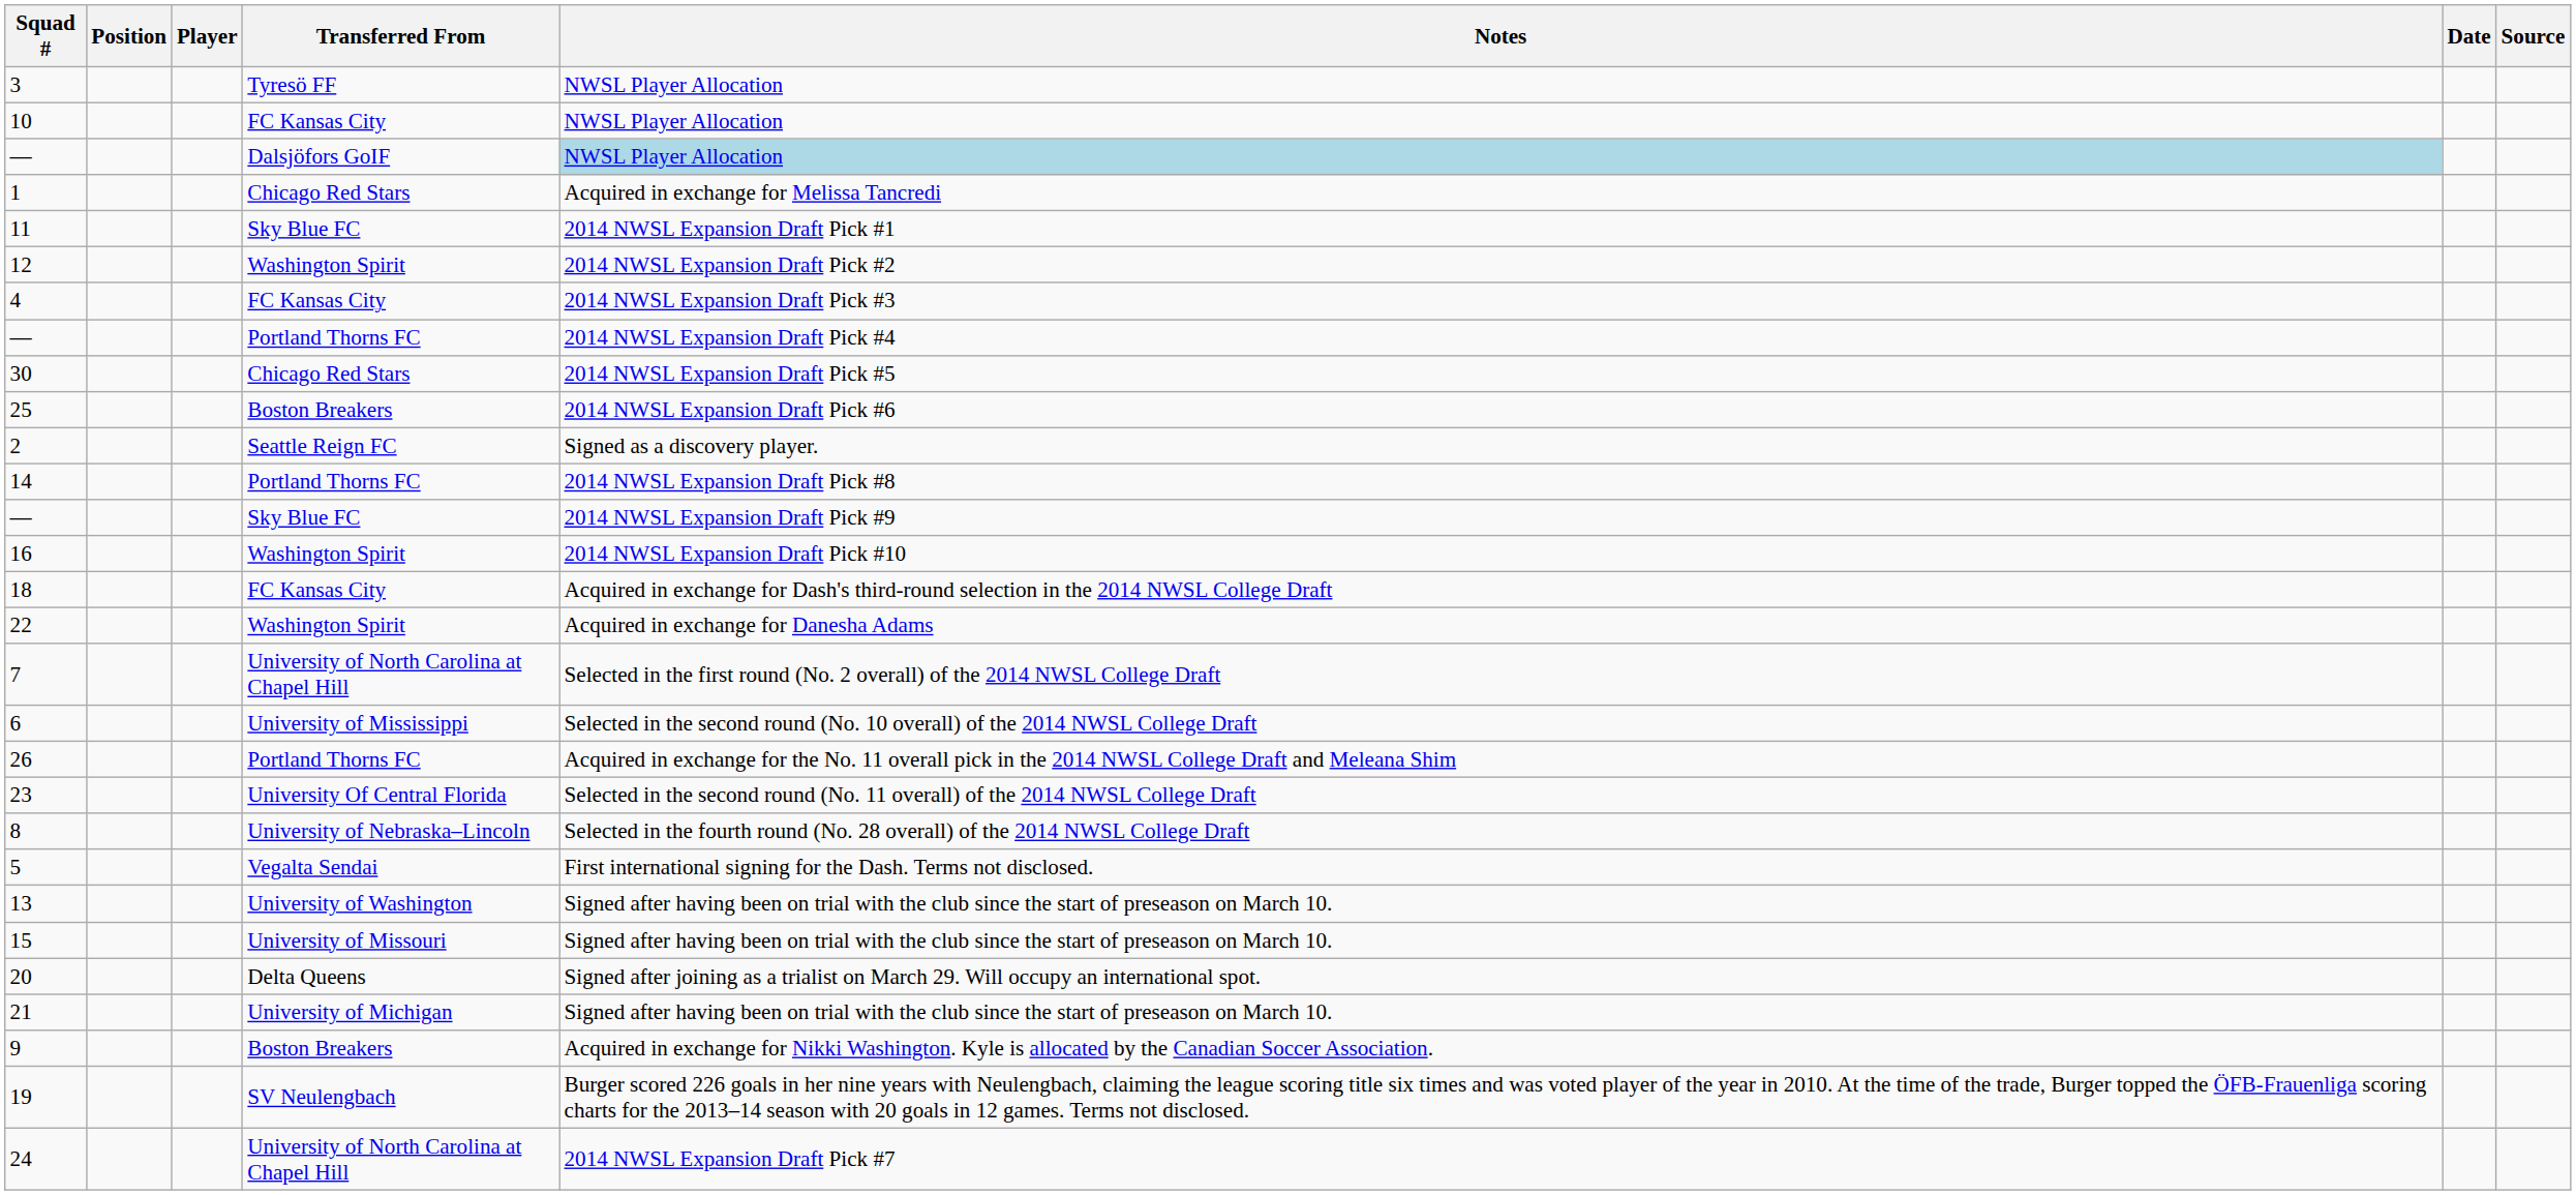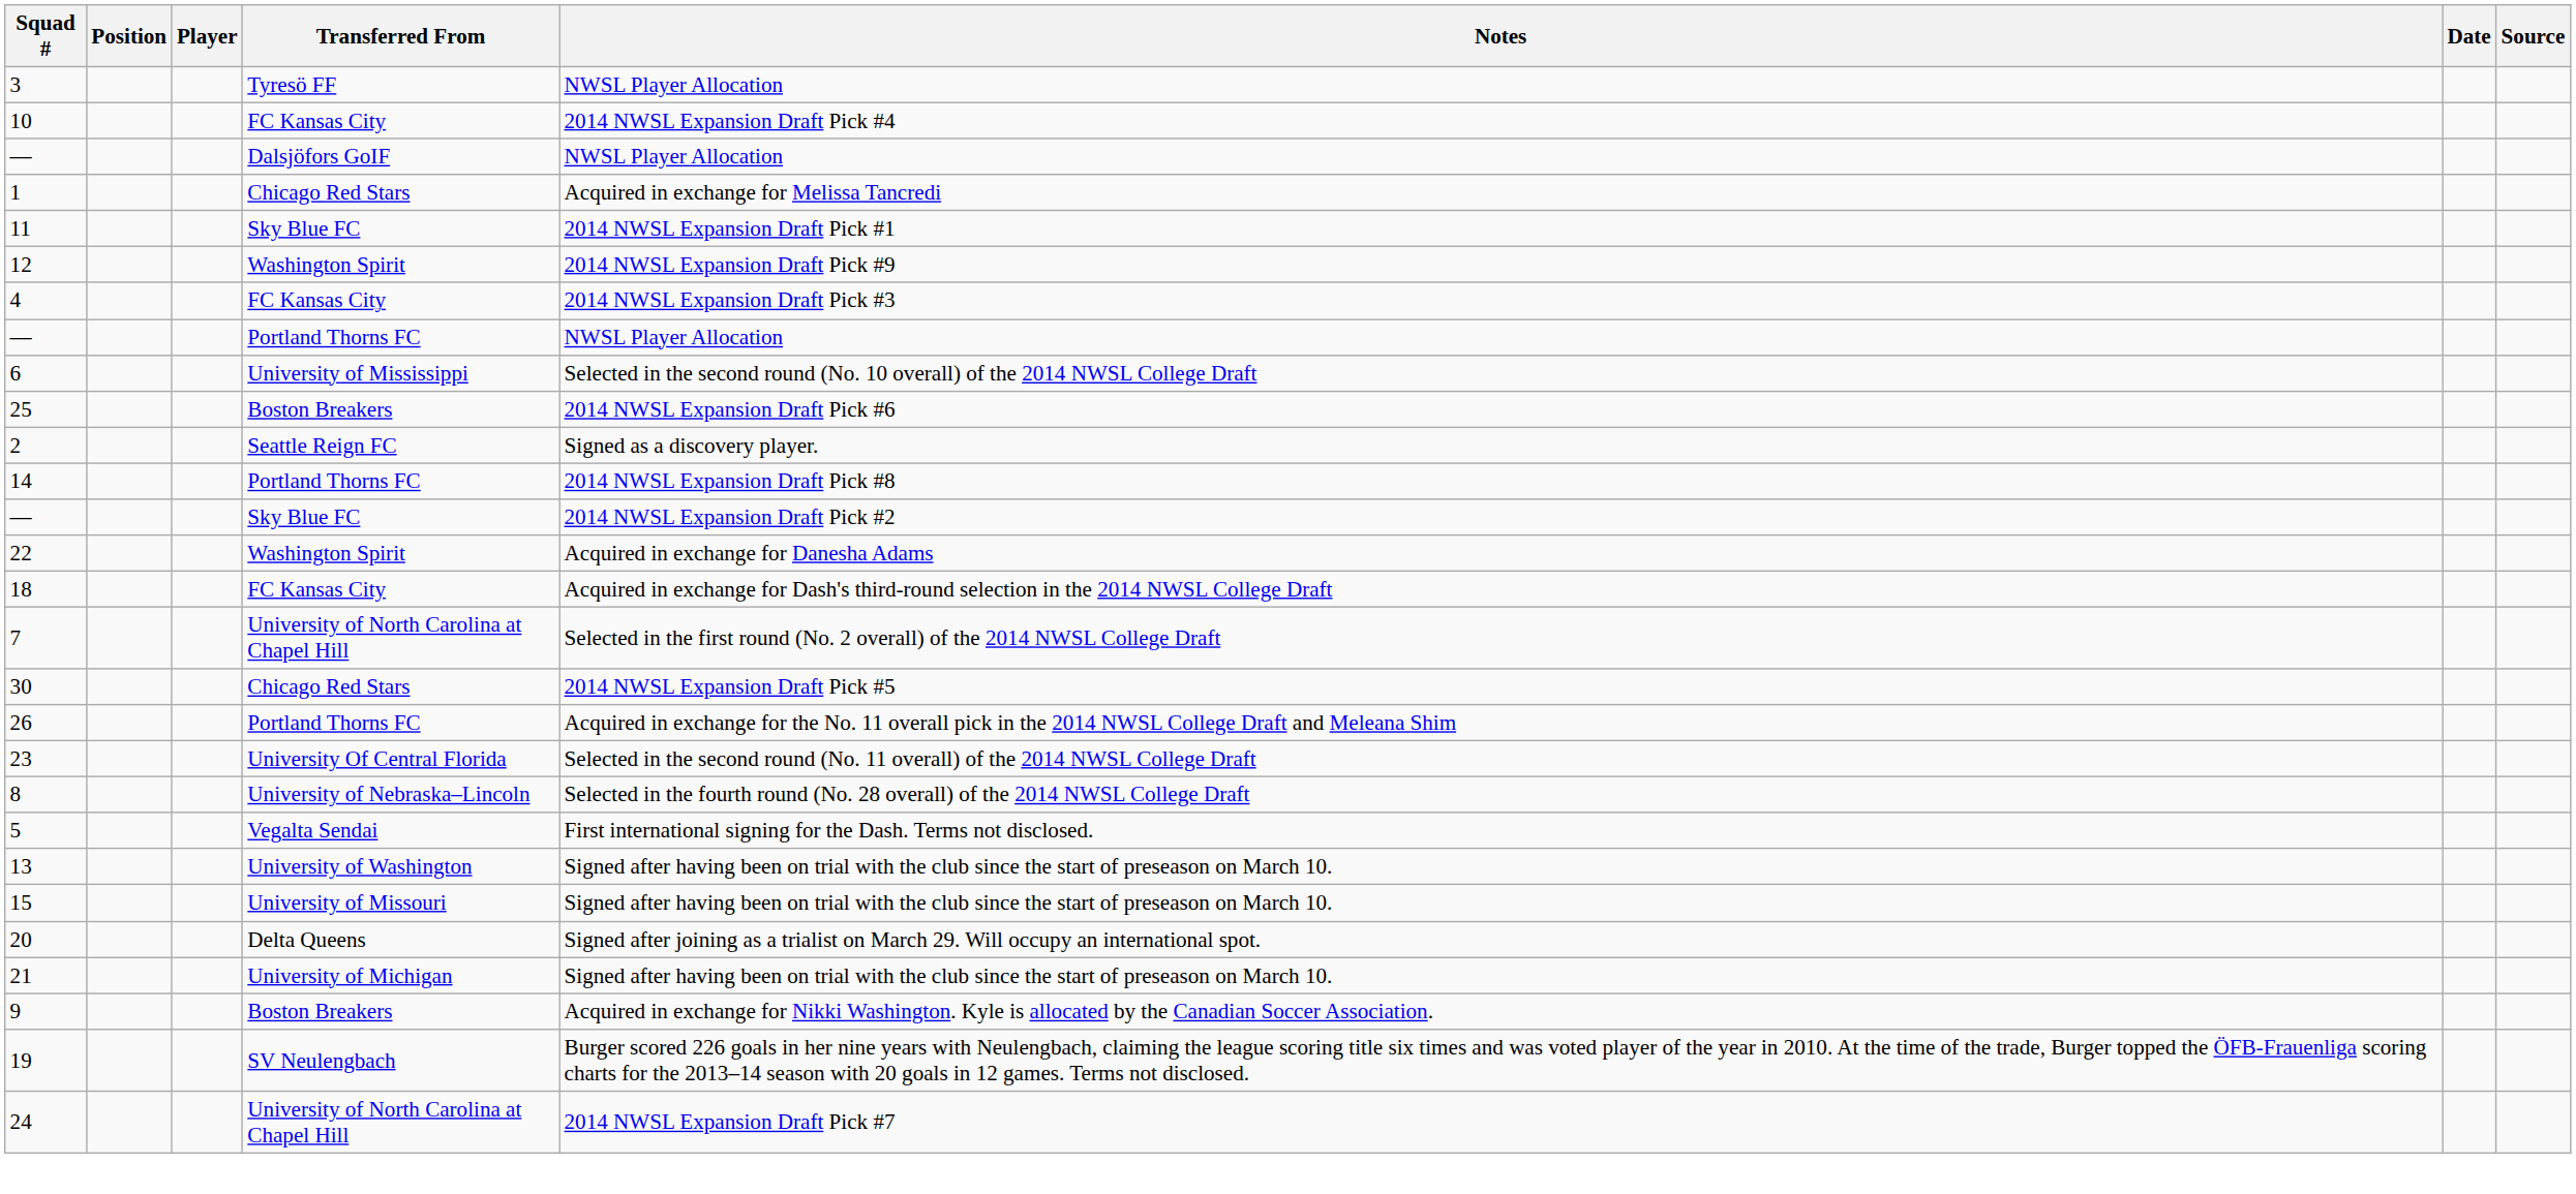 <table class="wikitable sortable" style="width:90%; text-align:center; font-size:95%; text-align:left;">
 <tr>
 <th>Squad #</th>
 <th>Position</th>
 <th>Player</th>
 <th>Transferred From</th>
 <th>Notes</th>
 <th>Date</th>
 <th>Source</th>
 </tr>
 <tr>
 <td>3</td>
 <td></td>
 <td></td>
 <td> <a href='#'>Tyresö FF</a></td>
 <td><a href='#'>NWSL Player Allocation</a></td>
 <td></td>
 <td></td>
 </tr>
 <tr>
 <td>10</td>
 <td></td>
 <td></td>
 <td> <a href='#'>FC Kansas City</a></td>
-<td><a href='#'>NWSL Player Allocation</a></td>
+<td><a href='#'>2014 NWSL Expansion Draft</a> Pick #4</td>
 <td></td>
 <td></td>
 </tr>
 <tr>
 <td>—</td>
 <td></td>
 <td></td>
 <td> <a href='#'>Dalsjöfors GoIF</a></td>
-<td style="background: lightblue;"><a href='#'>NWSL Player Allocation</a></td>
+<td><a href='#'>NWSL Player Allocation</a></td>
 <td></td>
 <td></td>
 </tr>
 <tr>
 <td>1</td>
 <td></td>
 <td></td>
 <td> <a href='#'>Chicago Red Stars</a></td>
 <td>Acquired in exchange for <a href='#'>Melissa Tancredi</a></td>
 <td></td>
 <td></td>
 </tr>
 <tr>
 <td>11</td>
 <td></td>
 <td></td>
 <td> <a href='#'>Sky Blue FC</a></td>
 <td><a href='#'>2014 NWSL Expansion Draft</a> Pick #1</td>
 <td></td>
 <td></td>
 </tr>
 <tr>
 <td>12</td>
 <td></td>
 <td></td>
 <td> <a href='#'>Washington Spirit</a></td>
-<td><a href='#'>2014 NWSL Expansion Draft</a> Pick #2</td>
+<td><a href='#'>2014 NWSL Expansion Draft</a> Pick #9</td>
 <td></td>
 <td></td>
 </tr>
 <tr>
 <td>4</td>
 <td></td>
 <td></td>
 <td> <a href='#'>FC Kansas City</a></td>
 <td><a href='#'>2014 NWSL Expansion Draft</a> Pick #3</td>
 <td></td>
 <td></td>
 </tr>
 <tr>
 <td>—</td>
 <td></td>
 <td></td>
 <td> <a href='#'>Portland Thorns FC</a></td>
-<td><a href='#'>2014 NWSL Expansion Draft</a> Pick #4</td>
+<td><a href='#'>NWSL Player Allocation</a></td>
 <td></td>
 <td></td>
 </tr>
 <tr>
-<td>30</td>
+<td>6</td>
 <td></td>
 <td></td>
-<td> <a href='#'>Chicago Red Stars</a></td>
-<td><a href='#'>2014 NWSL Expansion Draft</a> Pick #5</td>
+<td> <a href='#'>University of Mississippi</a></td>
+<td>Selected in the second round (No. 10 overall) of the <a href='#'>2014 NWSL College Draft</a></td>
 <td></td>
 <td></td>
 </tr>
 <tr>
 <td>25</td>
 <td></td>
 <td></td>
 <td> <a href='#'>Boston Breakers</a></td>
 <td><a href='#'>2014 NWSL Expansion Draft</a> Pick #6</td>
 <td></td>
 <td></td>
 </tr>
 <tr>
 <td>2</td>
 <td></td>
 <td></td>
 <td> <a href='#'>Seattle Reign FC</a></td>
 <td>Signed as a discovery player.</td>
 <td></td>
 <td></td>
 </tr>
 <tr>
 <td>14</td>
 <td></td>
 <td></td>
 <td> <a href='#'>Portland Thorns FC</a></td>
 <td><a href='#'>2014 NWSL Expansion Draft</a> Pick #8</td>
 <td></td>
 <td></td>
 </tr>
 <tr>
 <td>—</td>
 <td></td>
 <td></td>
 <td> <a href='#'>Sky Blue FC</a></td>
-<td><a href='#'>2014 NWSL Expansion Draft</a> Pick #9</td>
+<td><a href='#'>2014 NWSL Expansion Draft</a> Pick #2</td>
 <td></td>
 <td></td>
 </tr>
 <tr>
-<td>16</td>
+<td>22</td>
 <td></td>
 <td></td>
 <td> <a href='#'>Washington Spirit</a></td>
-<td><a href='#'>2014 NWSL Expansion Draft</a> Pick #10</td>
+<td>Acquired in exchange for <a href='#'>Danesha Adams</a></td>
 <td></td>
 <td></td>
 </tr>
 <tr>
 <td>18</td>
 <td></td>
 <td></td>
 <td> <a href='#'>FC Kansas City</a></td>
 <td>Acquired in exchange for Dash's third-round selection in the <a href='#'>2014 NWSL College Draft</a></td>
 <td></td>
 <td></td>
 </tr>
 <tr>
-<td>22</td>
-<td></td>
-<td></td>
-<td> <a href='#'>Washington Spirit</a></td>
-<td>Acquired in exchange for <a href='#'>Danesha Adams</a></td>
-<td></td>
-<td></td>
-</tr>
-<tr>
 <td>7</td>
 <td></td>
 <td></td>
 <td> <a href='#'>University of North Carolina at Chapel Hill</a></td>
 <td>Selected in the first round (No. 2 overall) of the <a href='#'>2014 NWSL College Draft</a></td>
 <td></td>
 <td></td>
 </tr>
 <tr>
-<td>6</td>
+<td>30</td>
 <td></td>
 <td></td>
-<td> <a href='#'>University of Mississippi</a></td>
-<td>Selected in the second round (No. 10 overall) of the <a href='#'>2014 NWSL College Draft</a></td>
+<td> <a href='#'>Chicago Red Stars</a></td>
+<td><a href='#'>2014 NWSL Expansion Draft</a> Pick #5</td>
 <td></td>
 <td></td>
 </tr>
 <tr>
 <td>26</td>
 <td></td>
 <td></td>
 <td> <a href='#'>Portland Thorns FC</a></td>
 <td>Acquired in exchange for the No. 11 overall pick in the <a href='#'>2014 NWSL College Draft</a> and <a href='#'>Meleana Shim</a></td>
 <td></td>
 <td></td>
 </tr>
 <tr>
 <td>23</td>
 <td></td>
 <td></td>
 <td> <a href='#'>University Of Central Florida</a></td>
 <td>Selected in the second round (No. 11 overall) of the <a href='#'>2014 NWSL College Draft</a></td>
 <td></td>
 <td></td>
 </tr>
 <tr>
 <td>8</td>
 <td></td>
 <td></td>
 <td> <a href='#'>University of Nebraska–Lincoln</a></td>
 <td>Selected in the fourth round (No. 28 overall) of the <a href='#'>2014 NWSL College Draft</a></td>
 <td></td>
 <td></td>
 </tr>
 <tr>
 <td>5</td>
 <td></td>
 <td></td>
 <td> <a href='#'>Vegalta Sendai</a></td>
 <td>First international signing for the Dash. Terms not disclosed.</td>
 <td></td>
 <td></td>
 </tr>
 <tr>
 <td>13</td>
 <td></td>
 <td></td>
 <td> <a href='#'>University of Washington</a></td>
 <td>Signed after having been on trial with the club since the start of preseason on March 10.</td>
 <td></td>
 <td></td>
 </tr>
 <tr>
 <td>15</td>
 <td></td>
 <td></td>
 <td> <a href='#'>University of Missouri</a></td>
 <td>Signed after having been on trial with the club since the start of preseason on March 10.</td>
 <td></td>
 <td></td>
 </tr>
 <tr>
 <td>20</td>
 <td></td>
 <td></td>
 <td> Delta Queens</td>
 <td>Signed after joining as a trialist on March 29. Will occupy an international spot.</td>
 <td></td>
 <td></td>
 </tr>
 <tr>
 <td>21</td>
 <td></td>
 <td></td>
 <td> <a href='#'>University of Michigan</a></td>
 <td>Signed after having been on trial with the club since the start of preseason on March 10.</td>
 <td></td>
 <td></td>
 </tr>
 <tr>
 <td>9</td>
 <td></td>
 <td></td>
 <td> <a href='#'>Boston Breakers</a></td>
 <td>Acquired in exchange for <a href='#'>Nikki Washington</a>. Kyle is <a href='#'>allocated</a> by the <a href='#'>Canadian Soccer Association</a>.</td>
 <td></td>
 <td></td>
 </tr>
 <tr>
 <td>19</td>
 <td></td>
 <td></td>
 <td> <a href='#'>SV Neulengbach</a></td>
 <td>Burger scored 226 goals in her nine years with Neulengbach, claiming the league scoring title six times and was voted player of the year in 2010. At the time of the trade, Burger topped the <a href='#'>ÖFB-Frauenliga</a> scoring charts for the 2013–14 season with 20 goals in 12 games. Terms not disclosed.</td>
 <td></td>
 <td></td>
 </tr>
 <tr>
 <td>24</td>
 <td></td>
 <td></td>
 <td> <a href='#'>University of North Carolina at Chapel Hill</a></td>
 <td><a href='#'>2014 NWSL Expansion Draft</a> Pick #7</td>
 <td></td>
 <td></td>
 </tr>
 </table>
